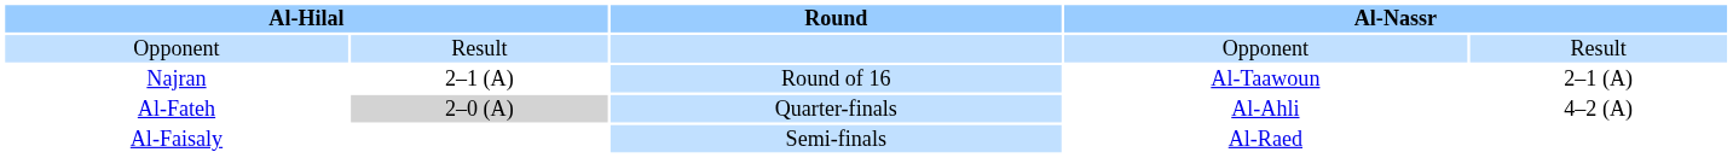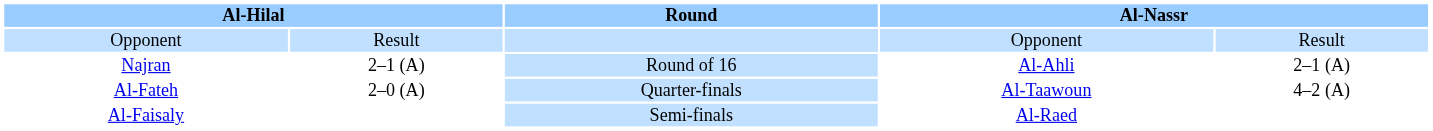 <table style="width:100%; text-align:center;">
 <tr style="vertical-align:top; background:#9cf;">
 <th colspan=2 style="width:1*">Al-Hilal</th>
 <th><strong>Round</strong></th>
 <th colspan=2 style="width:1*">Al-Nassr</th>
 </tr>
 <tr style="vertical-align:top; background:#c1e0ff;">
 <td>Opponent</td>
 <td>Result</td>
 <td style="background:#c1e0ff;"></td>
 <td>Opponent</td>
 <td>Result</td>
 </tr>
 <tr>
 <td><a href='#'>Najran</a></td>
 <td>2–1 (A)</td>
 <td style="background:#c1e0ff;">Round of 16</td>
-<td><a href='#'>Al-Taawoun</a></td>
+<td><a href='#'>Al-Ahli</a></td>
 <td>2–1 (A)</td>
 </tr>
 <tr>
 <td><a href='#'>Al-Fateh</a></td>
-<td style="background: lightgrey;">2–0 (A)</td>
+<td>2–0 (A)</td>
 <td style="background:#c1e0ff;">Quarter-finals</td>
-<td><a href='#'>Al-Ahli</a></td>
+<td><a href='#'>Al-Taawoun</a></td>
 <td>4–2 (A)</td>
 </tr>
 <tr>
 <td rowspan=2><a href='#'>Al-Faisaly</a></td>
 <td></td>
 <td style="background:#c1e0ff;" rowspan="1">Semi-finals</td>
 <td rowspan=2><a href='#'>Al-Raed</a></td>
 <td></td>
 </tr>
 </table>
